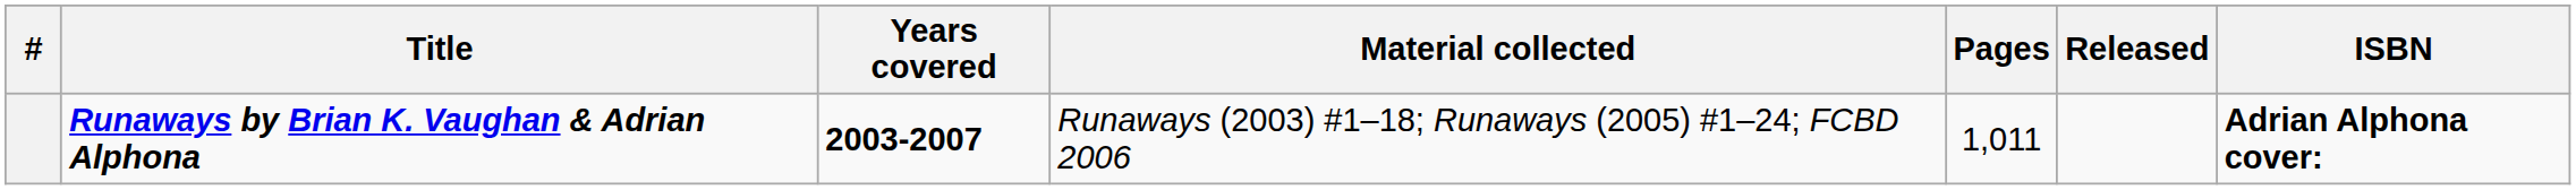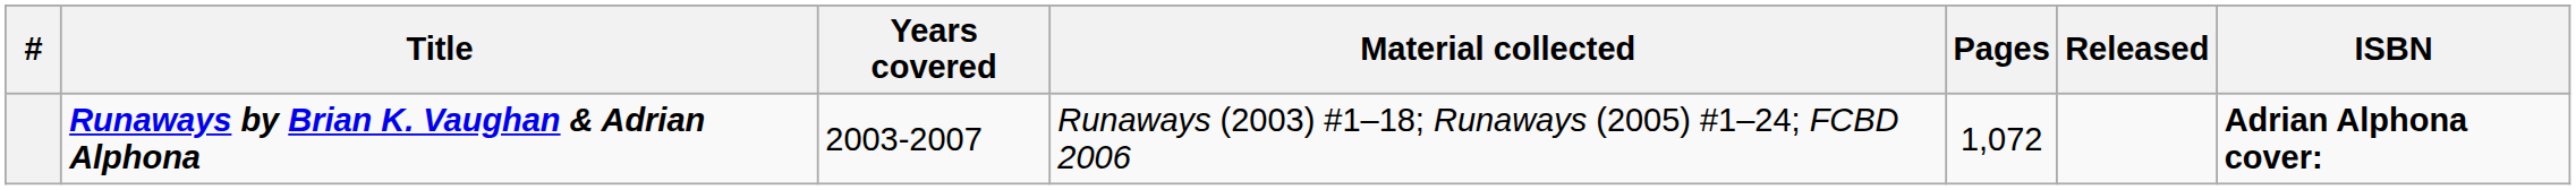 <table class="wikitable sortable" width="99%">
 <tr>
 <th class="unsortable" width="20px">#</th>
 <th>Title</th>
 <th>Years covered</th>
 <th class="unsortable">Material collected</th>
 <th>Pages</th>
 <th>Released</th>
 <th class="unsortable">ISBN</th>
 </tr>
 <tr>
 <th style="background-color: light grey;"></th>
 <td><strong><em><a href='#'>Runaways</a> by <a href='#'>Brian K. Vaughan</a> & Adrian Alphona</em></strong></td>
-<td><strong>2003-2007</strong></td>
+<td>2003-2007</td>
 <td><em>Runaways</em> (2003) #1–18; <em>Runaways</em> (2005) #1–24; <em>FCBD 2006</em></td>
-<td style="text-align: center;">1,011</td>
+<td style="text-align: center;">1,072</td>
 <td></td>
 <td><strong>Adrian Alphona cover: </strong></td>
 </tr>
 </table>
